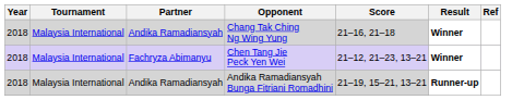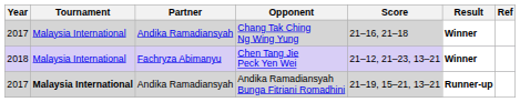 <table class="sortable wikitable" style="font-size: 90%">
 <tr>
 <th>Year</th>
 <th>Tournament</th>
 <th>Partner</th>
 <th>Opponent</th>
 <th>Score</th>
 <th>Result</th>
 <th>Ref</th>
 </tr>
 <tr style="background:#D5D5D5">
-<td align="center">2018</td>
+<td align="center">2017</td>
 <td align="left"><a href='#'>Malaysia International</a></td>
 <td align="left"> <a href='#'>Andika Ramadiansyah</a></td>
 <td align="left"> <a href='#'>Chang Tak Ching</a><br> <a href='#'>Ng Wing Yung</a></td>
 <td align="left">21–16, 21–18</td>
 <td style="text-align:left; background:white"> <strong>Winner</strong></td>
 <td style="text-align:center; background:white"></td>
 </tr>
 <tr style="background:#D8CEF6">
 <td align="center">2018</td>
 <td align="left"><a href='#'>Malaysia International</a></td>
 <td align="left"> <a href='#'>Fachryza Abimanyu</a></td>
 <td align="left"> <a href='#'>Chen Tang Jie</a><br> <a href='#'>Peck Yen Wei</a></td>
 <td align="left">21–12, 21–23, 13–21</td>
 <td style="text-align:left; background:white"> <strong>Winner</strong></td>
 <td style="text-align:center; background:white"></td>
 </tr>
 <tr style="background:#D5D5D5">
-<td align="center">2018</td>
-<td align="left">Malaysia International</td>
+<td align="center">2017</td>
+<td align="left"><strong>Malaysia International</strong></td>
 <td align="left"> Andika Ramadiansyah</td>
 <td align="left"> Andika Ramadiansyah<br> <a href='#'>Bunga Fitriani Romadhini</a></td>
 <td align="left">21–19, 15–21, 13–21</td>
 <td style="text-align:left; background:white"> <strong>Runner-up</strong></td>
 <td style="text-align:center; background:white"></td>
 </tr>
 </table>
